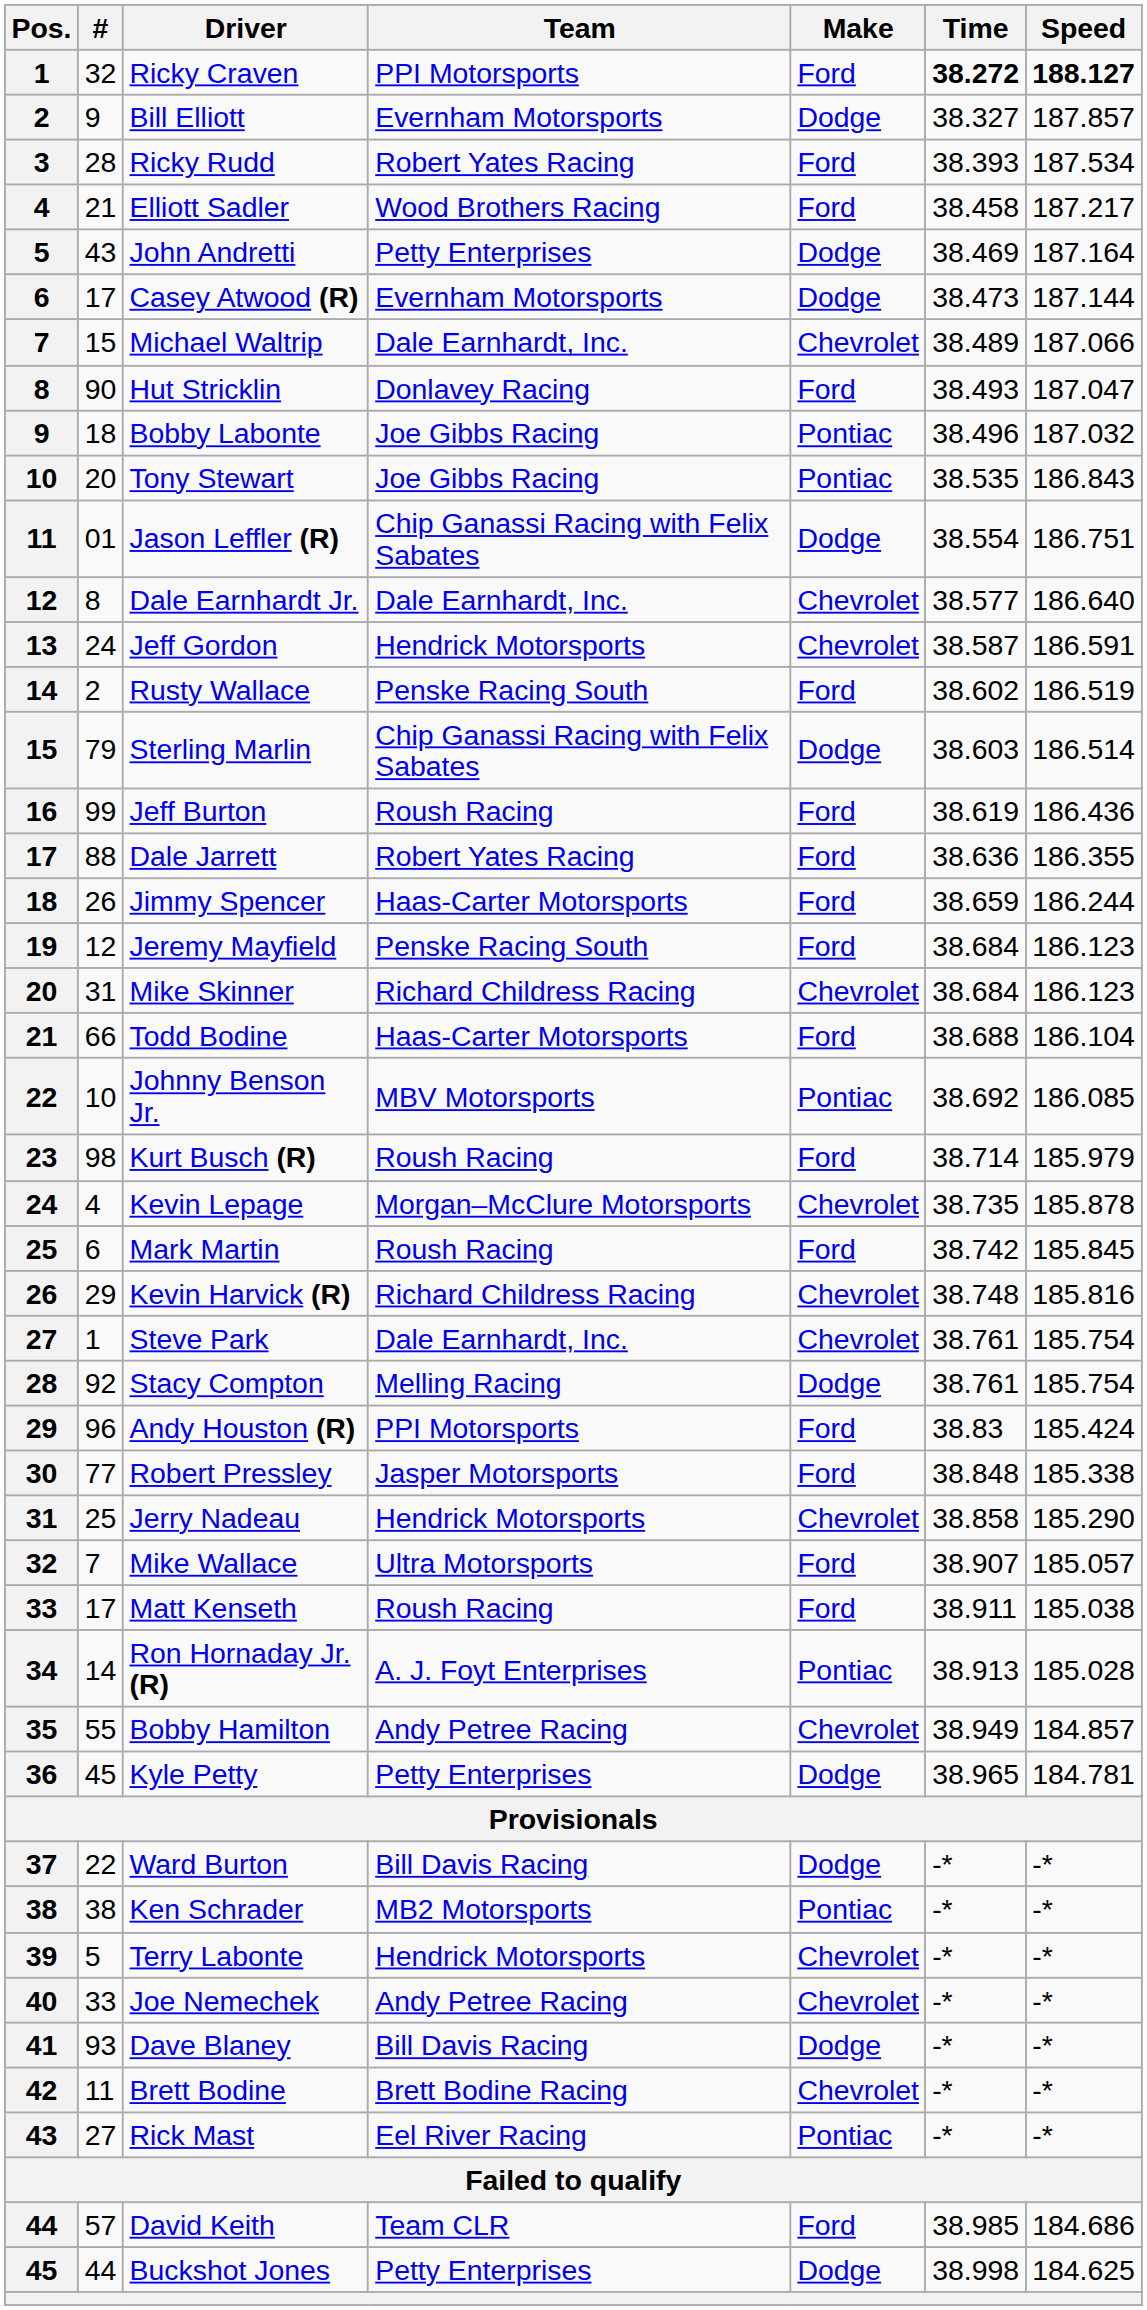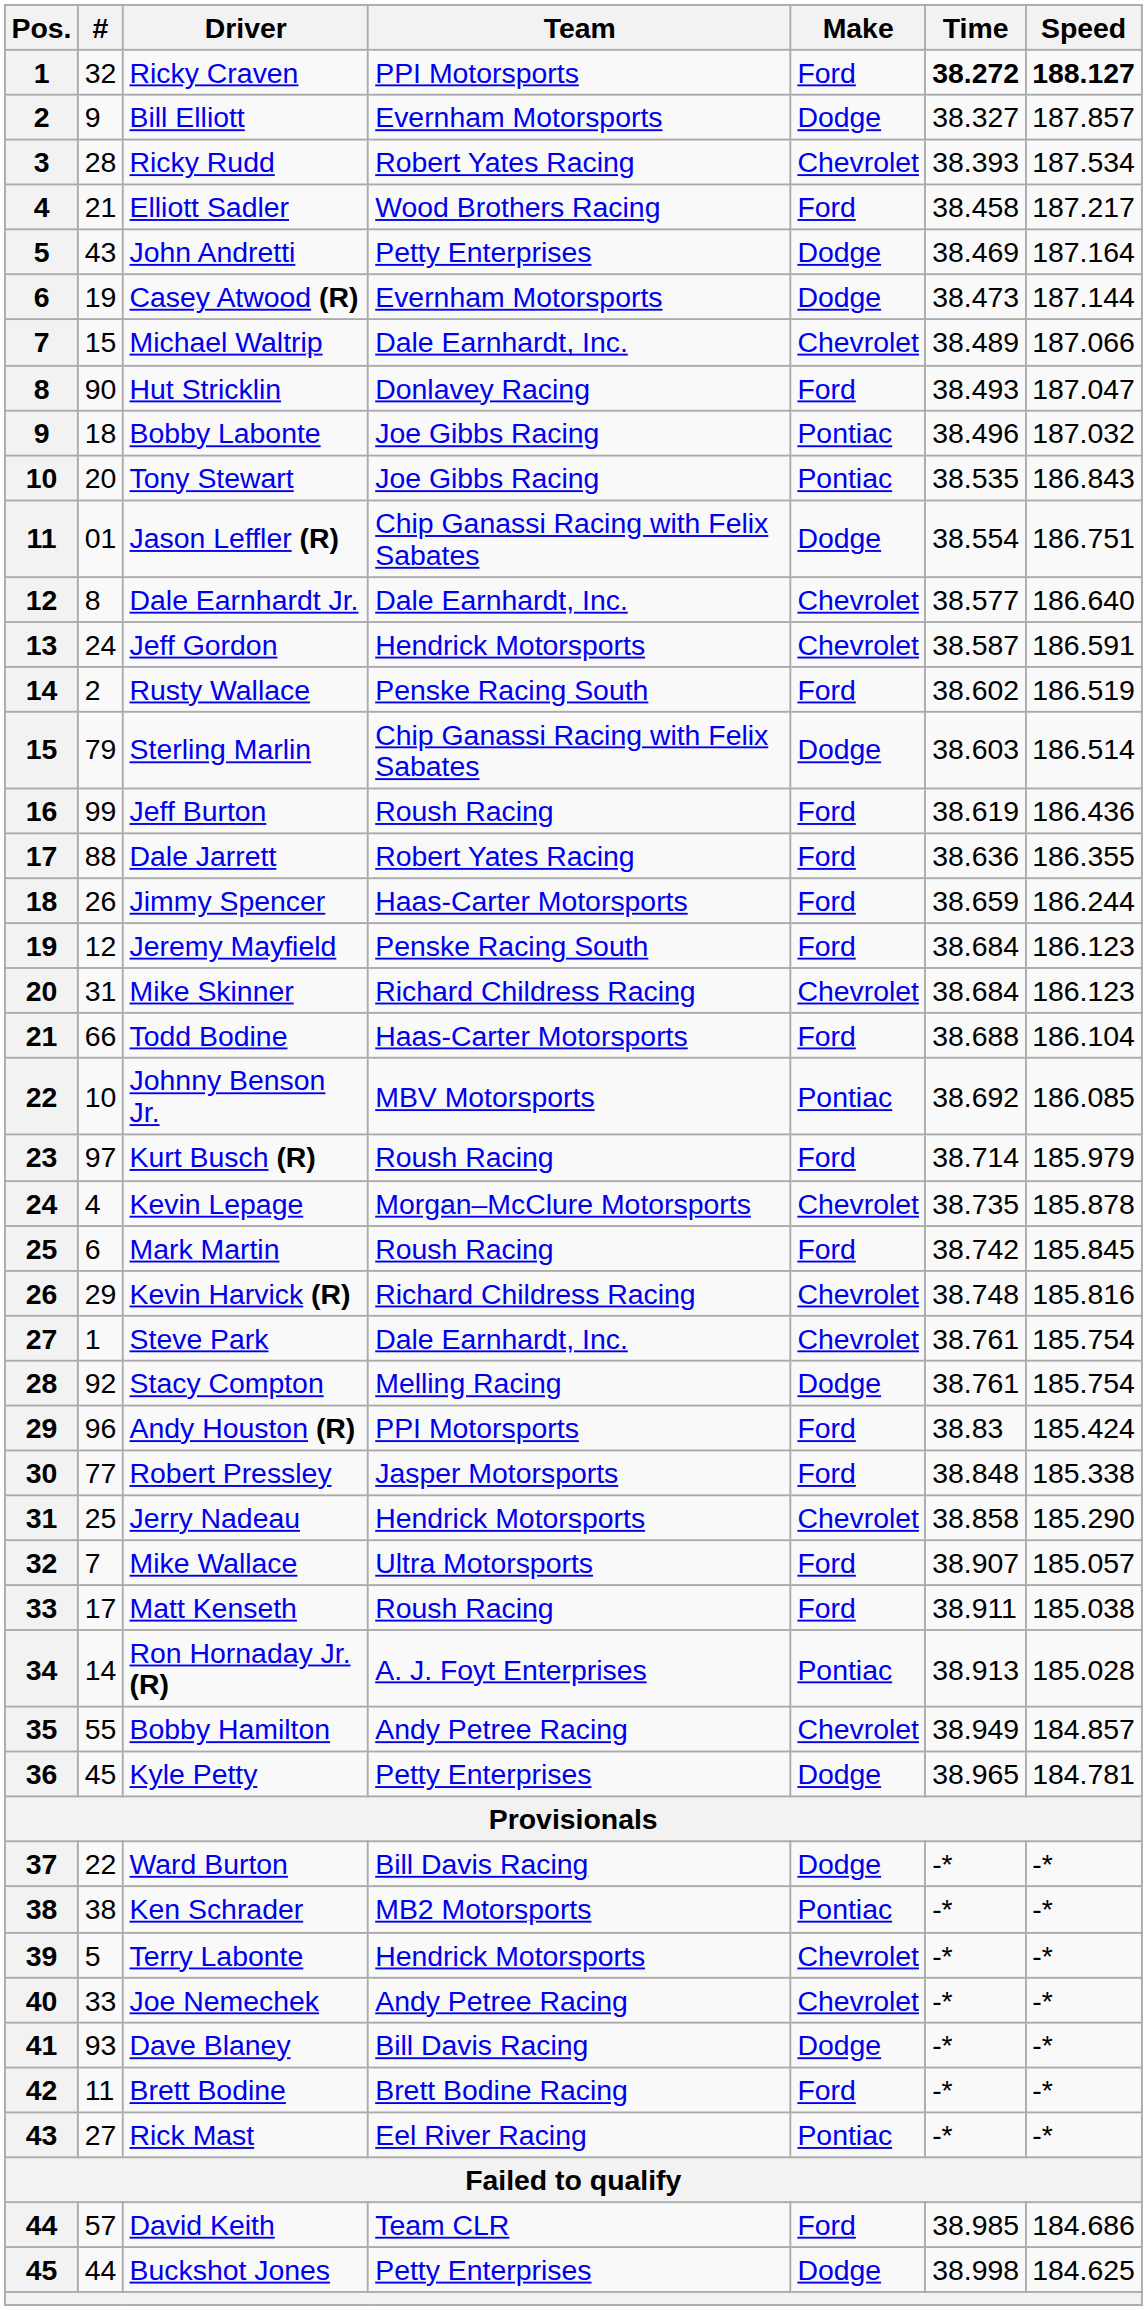 <table class="wikitable" style="font-size:95%">
 <tr>
 <th>Pos.</th>
 <th>#</th>
 <th>Driver</th>
 <th>Team</th>
 <th>Make</th>
 <th>Time</th>
 <th>Speed</th>
 </tr>
 <tr>
 <th>1</th>
 <td>32</td>
 <td><a href='#'>Ricky Craven</a></td>
 <td><a href='#'>PPI Motorsports</a></td>
 <td><a href='#'>Ford</a></td>
 <td><strong>38.272</strong></td>
 <td><strong>188.127</strong></td>
 </tr>
 <tr>
 <th>2</th>
 <td>9</td>
 <td><a href='#'>Bill Elliott</a></td>
 <td><a href='#'>Evernham Motorsports</a></td>
 <td><a href='#'>Dodge</a></td>
 <td>38.327</td>
 <td>187.857</td>
 </tr>
 <tr>
 <th>3</th>
 <td>28</td>
 <td><a href='#'>Ricky Rudd</a></td>
 <td><a href='#'>Robert Yates Racing</a></td>
-<td><a href='#'>Ford</a></td>
+<td><a href='#'>Chevrolet</a></td>
 <td>38.393</td>
 <td>187.534</td>
 </tr>
 <tr>
 <th>4</th>
 <td>21</td>
 <td><a href='#'>Elliott Sadler</a></td>
 <td><a href='#'>Wood Brothers Racing</a></td>
 <td><a href='#'>Ford</a></td>
 <td>38.458</td>
 <td>187.217</td>
 </tr>
 <tr>
 <th>5</th>
 <td>43</td>
 <td><a href='#'>John Andretti</a></td>
 <td><a href='#'>Petty Enterprises</a></td>
 <td><a href='#'>Dodge</a></td>
 <td>38.469</td>
 <td>187.164</td>
 </tr>
 <tr>
 <th>6</th>
-<td>17</td>
+<td>19</td>
 <td><a href='#'>Casey Atwood</a> <strong>(R)</strong></td>
 <td><a href='#'>Evernham Motorsports</a></td>
 <td><a href='#'>Dodge</a></td>
 <td>38.473</td>
 <td>187.144</td>
 </tr>
 <tr>
 <th>7</th>
 <td>15</td>
 <td><a href='#'>Michael Waltrip</a></td>
 <td><a href='#'>Dale Earnhardt, Inc.</a></td>
 <td><a href='#'>Chevrolet</a></td>
 <td>38.489</td>
 <td>187.066</td>
 </tr>
 <tr>
 <th>8</th>
 <td>90</td>
 <td><a href='#'>Hut Stricklin</a></td>
 <td><a href='#'>Donlavey Racing</a></td>
 <td><a href='#'>Ford</a></td>
 <td>38.493</td>
 <td>187.047</td>
 </tr>
 <tr>
 <th>9</th>
 <td>18</td>
 <td><a href='#'>Bobby Labonte</a></td>
 <td><a href='#'>Joe Gibbs Racing</a></td>
 <td><a href='#'>Pontiac</a></td>
 <td>38.496</td>
 <td>187.032</td>
 </tr>
 <tr>
 <th>10</th>
 <td>20</td>
 <td><a href='#'>Tony Stewart</a></td>
 <td><a href='#'>Joe Gibbs Racing</a></td>
 <td><a href='#'>Pontiac</a></td>
 <td>38.535</td>
 <td>186.843</td>
 </tr>
 <tr>
 <th>11</th>
 <td>01</td>
 <td><a href='#'>Jason Leffler</a> <strong>(R)</strong></td>
 <td><a href='#'>Chip Ganassi Racing with Felix Sabates</a></td>
 <td><a href='#'>Dodge</a></td>
 <td>38.554</td>
 <td>186.751</td>
 </tr>
 <tr>
 <th>12</th>
 <td>8</td>
 <td><a href='#'>Dale Earnhardt Jr.</a></td>
 <td><a href='#'>Dale Earnhardt, Inc.</a></td>
 <td><a href='#'>Chevrolet</a></td>
 <td>38.577</td>
 <td>186.640</td>
 </tr>
 <tr>
 <th>13</th>
 <td>24</td>
 <td><a href='#'>Jeff Gordon</a></td>
 <td><a href='#'>Hendrick Motorsports</a></td>
 <td><a href='#'>Chevrolet</a></td>
 <td>38.587</td>
 <td>186.591</td>
 </tr>
 <tr>
 <th>14</th>
 <td>2</td>
 <td><a href='#'>Rusty Wallace</a></td>
 <td><a href='#'>Penske Racing South</a></td>
 <td><a href='#'>Ford</a></td>
 <td>38.602</td>
 <td>186.519</td>
 </tr>
 <tr>
 <th>15</th>
 <td>79</td>
 <td><a href='#'>Sterling Marlin</a></td>
 <td><a href='#'>Chip Ganassi Racing with Felix Sabates</a></td>
 <td><a href='#'>Dodge</a></td>
 <td>38.603</td>
 <td>186.514</td>
 </tr>
 <tr>
 <th>16</th>
 <td>99</td>
 <td><a href='#'>Jeff Burton</a></td>
 <td><a href='#'>Roush Racing</a></td>
 <td><a href='#'>Ford</a></td>
 <td>38.619</td>
 <td>186.436</td>
 </tr>
 <tr>
 <th>17</th>
 <td>88</td>
 <td><a href='#'>Dale Jarrett</a></td>
 <td><a href='#'>Robert Yates Racing</a></td>
 <td><a href='#'>Ford</a></td>
 <td>38.636</td>
 <td>186.355</td>
 </tr>
 <tr>
 <th>18</th>
 <td>26</td>
 <td><a href='#'>Jimmy Spencer</a></td>
 <td><a href='#'>Haas-Carter Motorsports</a></td>
 <td><a href='#'>Ford</a></td>
 <td>38.659</td>
 <td>186.244</td>
 </tr>
 <tr>
 <th>19</th>
 <td>12</td>
 <td><a href='#'>Jeremy Mayfield</a></td>
 <td><a href='#'>Penske Racing South</a></td>
 <td><a href='#'>Ford</a></td>
 <td>38.684</td>
 <td>186.123</td>
 </tr>
 <tr>
 <th>20</th>
 <td>31</td>
 <td><a href='#'>Mike Skinner</a></td>
 <td><a href='#'>Richard Childress Racing</a></td>
 <td><a href='#'>Chevrolet</a></td>
 <td>38.684</td>
 <td>186.123</td>
 </tr>
 <tr>
 <th>21</th>
 <td>66</td>
 <td><a href='#'>Todd Bodine</a></td>
 <td><a href='#'>Haas-Carter Motorsports</a></td>
 <td><a href='#'>Ford</a></td>
 <td>38.688</td>
 <td>186.104</td>
 </tr>
 <tr>
 <th>22</th>
 <td>10</td>
 <td><a href='#'>Johnny Benson Jr.</a></td>
 <td><a href='#'>MBV Motorsports</a></td>
 <td><a href='#'>Pontiac</a></td>
 <td>38.692</td>
 <td>186.085</td>
 </tr>
 <tr>
 <th>23</th>
-<td>98</td>
+<td>97</td>
 <td><a href='#'>Kurt Busch</a> <strong>(R)</strong></td>
 <td><a href='#'>Roush Racing</a></td>
 <td><a href='#'>Ford</a></td>
 <td>38.714</td>
 <td>185.979</td>
 </tr>
 <tr>
 <th>24</th>
 <td>4</td>
 <td><a href='#'>Kevin Lepage</a></td>
 <td><a href='#'>Morgan–McClure Motorsports</a></td>
 <td><a href='#'>Chevrolet</a></td>
 <td>38.735</td>
 <td>185.878</td>
 </tr>
 <tr>
 <th>25</th>
 <td>6</td>
 <td><a href='#'>Mark Martin</a></td>
 <td><a href='#'>Roush Racing</a></td>
 <td><a href='#'>Ford</a></td>
 <td>38.742</td>
 <td>185.845</td>
 </tr>
 <tr>
 <th>26</th>
 <td>29</td>
 <td><a href='#'>Kevin Harvick</a> <strong>(R)</strong></td>
 <td><a href='#'>Richard Childress Racing</a></td>
 <td><a href='#'>Chevrolet</a></td>
 <td>38.748</td>
 <td>185.816</td>
 </tr>
 <tr>
 <th>27</th>
 <td>1</td>
 <td><a href='#'>Steve Park</a></td>
 <td><a href='#'>Dale Earnhardt, Inc.</a></td>
 <td><a href='#'>Chevrolet</a></td>
 <td>38.761</td>
 <td>185.754</td>
 </tr>
 <tr>
 <th>28</th>
 <td>92</td>
 <td><a href='#'>Stacy Compton</a></td>
 <td><a href='#'>Melling Racing</a></td>
 <td><a href='#'>Dodge</a></td>
 <td>38.761</td>
 <td>185.754</td>
 </tr>
 <tr>
 <th>29</th>
 <td>96</td>
 <td><a href='#'>Andy Houston</a> <strong>(R)</strong></td>
 <td><a href='#'>PPI Motorsports</a></td>
 <td><a href='#'>Ford</a></td>
 <td>38.83</td>
 <td>185.424</td>
 </tr>
 <tr>
 <th>30</th>
 <td>77</td>
 <td><a href='#'>Robert Pressley</a></td>
 <td><a href='#'>Jasper Motorsports</a></td>
 <td><a href='#'>Ford</a></td>
 <td>38.848</td>
 <td>185.338</td>
 </tr>
 <tr>
 <th>31</th>
 <td>25</td>
 <td><a href='#'>Jerry Nadeau</a></td>
 <td><a href='#'>Hendrick Motorsports</a></td>
 <td><a href='#'>Chevrolet</a></td>
 <td>38.858</td>
 <td>185.290</td>
 </tr>
 <tr>
 <th>32</th>
 <td>7</td>
 <td><a href='#'>Mike Wallace</a></td>
 <td><a href='#'>Ultra Motorsports</a></td>
 <td><a href='#'>Ford</a></td>
 <td>38.907</td>
 <td>185.057</td>
 </tr>
 <tr>
 <th>33</th>
 <td>17</td>
 <td><a href='#'>Matt Kenseth</a></td>
 <td><a href='#'>Roush Racing</a></td>
 <td><a href='#'>Ford</a></td>
 <td>38.911</td>
 <td>185.038</td>
 </tr>
 <tr>
 <th>34</th>
 <td>14</td>
 <td><a href='#'>Ron Hornaday Jr.</a> <strong>(R)</strong></td>
 <td><a href='#'>A. J. Foyt Enterprises</a></td>
 <td><a href='#'>Pontiac</a></td>
 <td>38.913</td>
 <td>185.028</td>
 </tr>
 <tr>
 <th>35</th>
 <td>55</td>
 <td><a href='#'>Bobby Hamilton</a></td>
 <td><a href='#'>Andy Petree Racing</a></td>
 <td><a href='#'>Chevrolet</a></td>
 <td>38.949</td>
 <td>184.857</td>
 </tr>
 <tr>
 <th>36</th>
 <td>45</td>
 <td><a href='#'>Kyle Petty</a></td>
 <td><a href='#'>Petty Enterprises</a></td>
 <td><a href='#'>Dodge</a></td>
 <td>38.965</td>
 <td>184.781</td>
 </tr>
 <tr>
 <th colspan="7">Provisionals</th>
 </tr>
 <tr>
 <th>37</th>
 <td>22</td>
 <td><a href='#'>Ward Burton</a></td>
 <td><a href='#'>Bill Davis Racing</a></td>
 <td><a href='#'>Dodge</a></td>
 <td>-*</td>
 <td>-*</td>
 </tr>
 <tr>
 <th>38</th>
 <td>38</td>
 <td><a href='#'>Ken Schrader</a></td>
 <td><a href='#'>MB2 Motorsports</a></td>
 <td><a href='#'>Pontiac</a></td>
 <td>-*</td>
 <td>-*</td>
 </tr>
 <tr>
 <th>39</th>
 <td>5</td>
 <td><a href='#'>Terry Labonte</a></td>
 <td><a href='#'>Hendrick Motorsports</a></td>
 <td><a href='#'>Chevrolet</a></td>
 <td>-*</td>
 <td>-*</td>
 </tr>
 <tr>
 <th>40</th>
 <td>33</td>
 <td><a href='#'>Joe Nemechek</a></td>
 <td><a href='#'>Andy Petree Racing</a></td>
 <td><a href='#'>Chevrolet</a></td>
 <td>-*</td>
 <td>-*</td>
 </tr>
 <tr>
 <th>41</th>
 <td>93</td>
 <td><a href='#'>Dave Blaney</a></td>
 <td><a href='#'>Bill Davis Racing</a></td>
 <td><a href='#'>Dodge</a></td>
 <td>-*</td>
 <td>-*</td>
 </tr>
 <tr>
 <th>42</th>
 <td>11</td>
 <td><a href='#'>Brett Bodine</a></td>
 <td><a href='#'>Brett Bodine Racing</a></td>
-<td><a href='#'>Chevrolet</a></td>
+<td><a href='#'>Ford</a></td>
 <td>-*</td>
 <td>-*</td>
 </tr>
 <tr>
 <th>43</th>
 <td>27</td>
 <td><a href='#'>Rick Mast</a></td>
 <td><a href='#'>Eel River Racing</a></td>
 <td><a href='#'>Pontiac</a></td>
 <td>-*</td>
 <td>-*</td>
 </tr>
 <tr>
 <th colspan="7">Failed to qualify</th>
 </tr>
 <tr>
 <th>44</th>
 <td>57</td>
 <td><a href='#'>David Keith</a></td>
 <td><a href='#'>Team CLR</a></td>
 <td><a href='#'>Ford</a></td>
 <td>38.985</td>
 <td>184.686</td>
 </tr>
 <tr>
 <th>45</th>
 <td>44</td>
 <td><a href='#'>Buckshot Jones</a></td>
 <td><a href='#'>Petty Enterprises</a></td>
 <td><a href='#'>Dodge</a></td>
 <td>38.998</td>
 <td>184.625</td>
 </tr>
 <tr>
 <th colspan="7"></th>
 </tr>
 </table>
